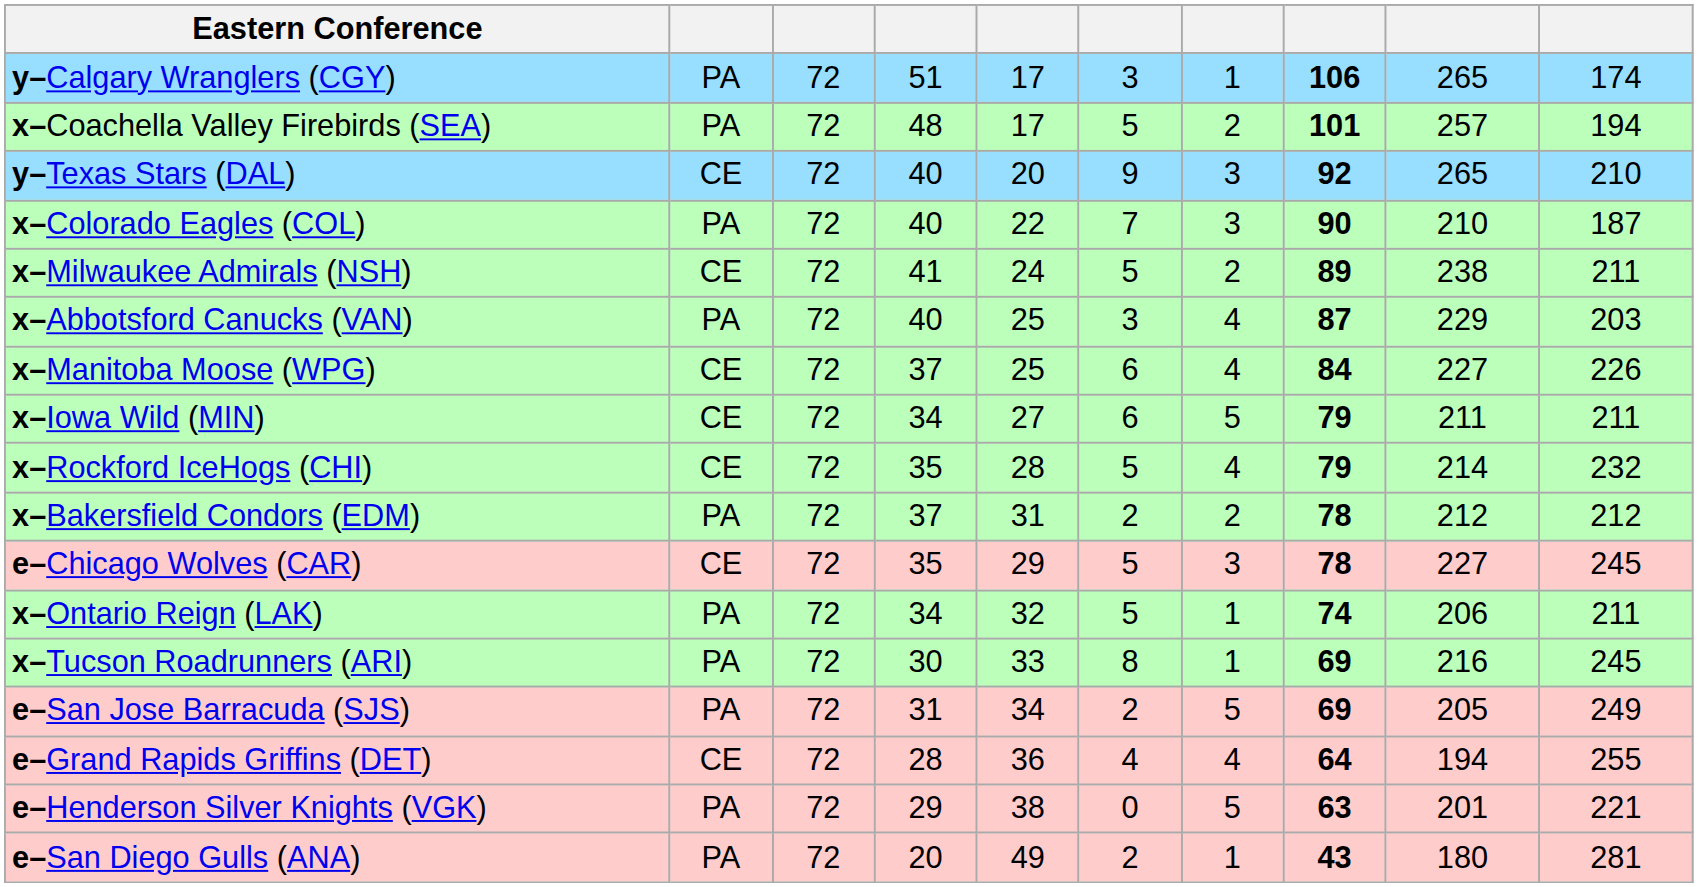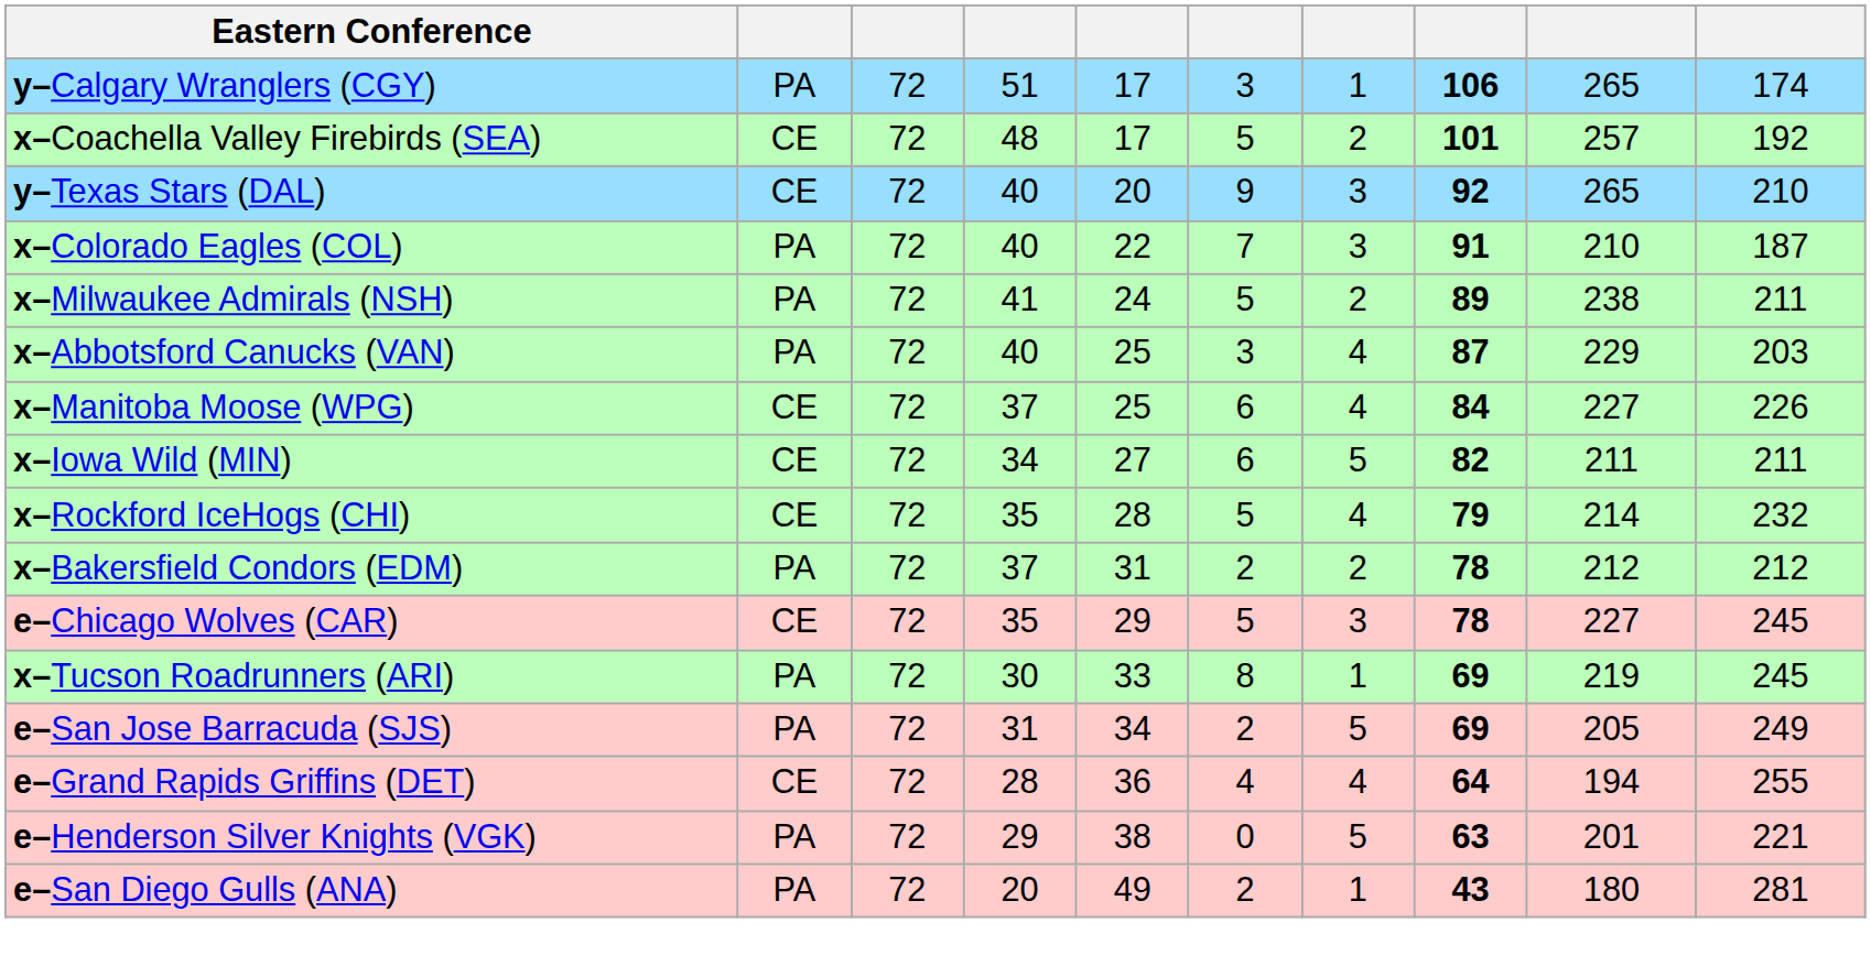 <table class="wikitable" style="text-align:center; width:55em">
 <tr style="background:#ddf;">
 <th style="width:32.5%;">Eastern Conference</th>
 <th style="width:5%;"></th>
 <th style="width:5%;"></th>
 <th style="width:5%;"></th>
 <th style="width:5%;"></th>
 <th style="width:5%;"></th>
 <th style="width:5%;"></th>
 <th style="width:5%;"></th>
 <th style="width:7.5%;"></th>
 <th style="width:7.5%;"></th>
 </tr>
 <tr style="background:#97deff;">
 <td align=left><strong>y–</strong><a href='#'>Calgary Wranglers</a> (<a href='#'>CGY</a>)</td>
 <td>PA</td>
 <td>72</td>
 <td>51</td>
 <td>17</td>
 <td>3</td>
 <td>1</td>
 <td><strong>106</strong></td>
 <td>265</td>
 <td>174</td>
 </tr>
 <tr style="background:#bfb;">
 <td align=left><strong>x–</strong>Coachella Valley Firebirds (<a href='#'>SEA</a>)</td>
-<td>PA</td>
+<td>CE</td>
 <td>72</td>
 <td>48</td>
 <td>17</td>
 <td>5</td>
 <td>2</td>
 <td><strong>101</strong></td>
 <td>257</td>
-<td>194</td>
+<td>192</td>
 </tr>
 <tr style="background:#97deff;">
 <td align=left><strong>y–</strong><a href='#'>Texas Stars</a> (<a href='#'>DAL</a>)</td>
 <td>CE</td>
 <td>72</td>
 <td>40</td>
 <td>20</td>
 <td>9</td>
 <td>3</td>
 <td><strong>92</strong></td>
 <td>265</td>
 <td>210</td>
 </tr>
 <tr style="background:#bfb;">
 <td align=left><strong>x–</strong><a href='#'>Colorado Eagles</a> (<a href='#'>COL</a>)</td>
 <td>PA</td>
 <td>72</td>
 <td>40</td>
 <td>22</td>
 <td>7</td>
 <td>3</td>
-<td><strong>90</strong></td>
+<td><strong>91</strong></td>
 <td>210</td>
 <td>187</td>
 </tr>
 <tr style="background:#bfb;">
 <td align=left><strong>x–</strong><a href='#'>Milwaukee Admirals</a> (<a href='#'>NSH</a>)</td>
-<td>CE</td>
+<td>PA</td>
 <td>72</td>
 <td>41</td>
 <td>24</td>
 <td>5</td>
 <td>2</td>
 <td><strong>89</strong></td>
 <td>238</td>
 <td>211</td>
 </tr>
 <tr style="background:#bfb;">
 <td align=left><strong>x–</strong><a href='#'>Abbotsford Canucks</a> (<a href='#'>VAN</a>)</td>
 <td>PA</td>
 <td>72</td>
 <td>40</td>
 <td>25</td>
 <td>3</td>
 <td>4</td>
 <td><strong>87</strong></td>
 <td>229</td>
 <td>203</td>
 </tr>
 <tr style="background:#bfb;">
 <td align=left><strong>x–</strong><a href='#'>Manitoba Moose</a> (<a href='#'>WPG</a>)</td>
 <td>CE</td>
 <td>72</td>
 <td>37</td>
 <td>25</td>
 <td>6</td>
 <td>4</td>
 <td><strong>84</strong></td>
 <td>227</td>
 <td>226</td>
 </tr>
 <tr style="background:#bfb;">
 <td align=left><strong>x–</strong><a href='#'>Iowa Wild</a> (<a href='#'>MIN</a>)</td>
 <td>CE</td>
 <td>72</td>
 <td>34</td>
 <td>27</td>
 <td>6</td>
 <td>5</td>
-<td><strong>79</strong></td>
+<td><strong>82</strong></td>
 <td>211</td>
 <td>211</td>
 </tr>
 <tr style="background:#bfb;">
 <td align=left><strong>x–</strong><a href='#'>Rockford IceHogs</a> (<a href='#'>CHI</a>)</td>
 <td>CE</td>
 <td>72</td>
 <td>35</td>
 <td>28</td>
 <td>5</td>
 <td>4</td>
 <td><strong>79</strong></td>
 <td>214</td>
 <td>232</td>
 </tr>
 <tr style="background:#bfb;">
 <td align=left><strong>x–</strong><a href='#'>Bakersfield Condors</a> (<a href='#'>EDM</a>)</td>
 <td>PA</td>
 <td>72</td>
 <td>37</td>
 <td>31</td>
 <td>2</td>
 <td>2</td>
 <td><strong>78</strong></td>
 <td>212</td>
 <td>212</td>
 </tr>
 <tr style="background:#fcc;">
 <td align=left><strong>e–</strong><a href='#'>Chicago Wolves</a> (<a href='#'>CAR</a>)</td>
 <td>CE</td>
 <td>72</td>
 <td>35</td>
 <td>29</td>
 <td>5</td>
 <td>3</td>
 <td><strong>78</strong></td>
 <td>227</td>
 <td>245</td>
 </tr>
 <tr style="background:#bfb;">
-<td align=left><strong>x–</strong><a href='#'>Ontario Reign</a> (<a href='#'>LAK</a>)</td>
-<td>PA</td>
-<td>72</td>
-<td>34</td>
-<td>32</td>
-<td>5</td>
-<td>1</td>
-<td><strong>74</strong></td>
-<td>206</td>
-<td>211</td>
-</tr>
-<tr style="background:#bfb;">
 <td align=left><strong>x–</strong><a href='#'>Tucson Roadrunners</a> (<a href='#'>ARI</a>)</td>
 <td>PA</td>
 <td>72</td>
 <td>30</td>
 <td>33</td>
 <td>8</td>
 <td>1</td>
 <td><strong>69</strong></td>
-<td>216</td>
+<td>219</td>
 <td>245</td>
 </tr>
 <tr style="background:#fcc;">
 <td align=left><strong>e–</strong><a href='#'>San Jose Barracuda</a> (<a href='#'>SJS</a>)</td>
 <td>PA</td>
 <td>72</td>
 <td>31</td>
 <td>34</td>
 <td>2</td>
 <td>5</td>
 <td><strong>69</strong></td>
 <td>205</td>
 <td>249</td>
 </tr>
 <tr style="background:#fcc;">
 <td align=left><strong>e–</strong><a href='#'>Grand Rapids Griffins</a> (<a href='#'>DET</a>)</td>
 <td>CE</td>
 <td>72</td>
 <td>28</td>
 <td>36</td>
 <td>4</td>
 <td>4</td>
 <td><strong>64</strong></td>
 <td>194</td>
 <td>255</td>
 </tr>
 <tr style="background:#fcc;">
 <td align=left><strong>e–</strong><a href='#'>Henderson Silver Knights</a> (<a href='#'>VGK</a>)</td>
 <td>PA</td>
 <td>72</td>
 <td>29</td>
 <td>38</td>
 <td>0</td>
 <td>5</td>
 <td><strong>63</strong></td>
 <td>201</td>
 <td>221</td>
 </tr>
 <tr style="background:#fcc;">
 <td align=left><strong>e–</strong><a href='#'>San Diego Gulls</a> (<a href='#'>ANA</a>)</td>
 <td>PA</td>
 <td>72</td>
 <td>20</td>
 <td>49</td>
 <td>2</td>
 <td>1</td>
 <td><strong>43</strong></td>
 <td>180</td>
 <td>281</td>
 </tr>
 </table>
